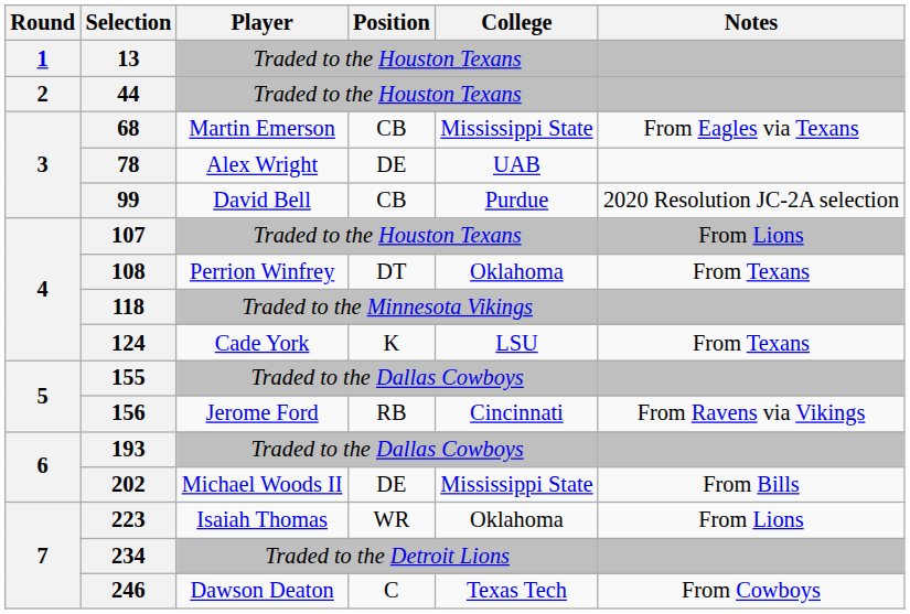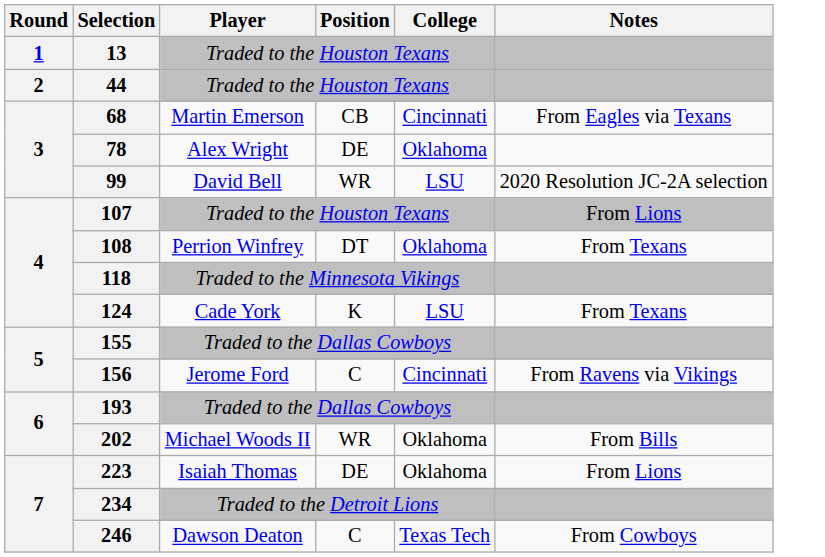 <table class="wikitable" style="text-align:center">
 <tr>
 <th>Round</th>
 <th>Selection</th>
 <th>Player</th>
 <th>Position</th>
 <th>College</th>
 <th>Notes</th>
 </tr>
 <tr>
 <th><a href='#'>1</a></th>
 <th>13</th>
 <td colspan="3" style="background:#BFBFBF"><em>Traded to the <a href='#'>Houston Texans</a></em></td>
 <td style="background:#BFBFBF"></td>
 </tr>
 <tr>
 <th>2</th>
 <th>44</th>
 <td colspan="3" style="background:#BFBFBF"><em>Traded to the <a href='#'>Houston Texans</a></em></td>
 <td style="background:#BFBFBF"></td>
 </tr>
 <tr>
 <th rowspan="3">3</th>
 <th>68</th>
 <td><a href='#'>Martin Emerson</a></td>
 <td>CB</td>
-<td><a href='#'>Mississippi State</a></td>
+<td><a href='#'>Cincinnati</a></td>
 <td>From <a href='#'>Eagles</a> via <a href='#'>Texans</a></td>
 </tr>
 <tr>
 <th>78</th>
 <td><a href='#'>Alex Wright</a></td>
 <td>DE</td>
-<td><a href='#'>UAB</a></td>
+<td><a href='#'>Oklahoma</a></td>
 <td></td>
 </tr>
 <tr>
 <th>99</th>
 <td><a href='#'>David Bell</a></td>
-<td>CB</td>
-<td><a href='#'>Purdue</a></td>
+<td>WR</td>
+<td><a href='#'>LSU</a></td>
 <td>2020 Resolution JC-2A selection</td>
 </tr>
 <tr>
 <th rowspan="4">4</th>
 <th>107</th>
 <td colspan="3" style="background:#BFBFBF"><em>Traded to the <a href='#'>Houston Texans</a></em></td>
 <td style="background:#BFBFBF">From <a href='#'>Lions</a></td>
 </tr>
 <tr>
 <th>108</th>
 <td><a href='#'>Perrion Winfrey</a></td>
 <td>DT</td>
 <td><a href='#'>Oklahoma</a></td>
 <td>From <a href='#'>Texans</a></td>
 </tr>
 <tr>
 <th>118</th>
 <td colspan="3" style="background:#BFBFBF"><em>Traded to the <a href='#'>Minnesota Vikings</a></em></td>
 <td style="background:#BFBFBF"></td>
 </tr>
 <tr>
 <th>124</th>
 <td><a href='#'>Cade York</a></td>
 <td>K</td>
 <td><a href='#'>LSU</a></td>
 <td>From <a href='#'>Texans</a></td>
 </tr>
 <tr>
 <th rowspan="2">5</th>
 <th>155</th>
 <td colspan="3" style="background:#BFBFBF"><em>Traded to the <a href='#'>Dallas Cowboys</a></em></td>
 <td style="background:#BFBFBF"></td>
 </tr>
 <tr>
 <th>156</th>
 <td><a href='#'>Jerome Ford</a></td>
-<td>RB</td>
+<td>C</td>
 <td><a href='#'>Cincinnati</a></td>
 <td>From <a href='#'>Ravens</a> via <a href='#'>Vikings</a></td>
 </tr>
 <tr>
 <th rowspan="2">6</th>
 <th>193</th>
 <td colspan="3" style="background:#BFBFBF"><em>Traded to the <a href='#'>Dallas Cowboys</a></em></td>
 <td style="background:#BFBFBF"></td>
 </tr>
 <tr>
 <th>202</th>
 <td><a href='#'>Michael Woods II</a></td>
-<td>DE</td>
-<td><a href='#'>Mississippi State</a></td>
+<td>WR</td>
+<td>Oklahoma</td>
 <td>From <a href='#'>Bills</a></td>
 </tr>
 <tr>
 <th rowspan="3">7</th>
 <th>223</th>
 <td><a href='#'>Isaiah Thomas</a></td>
-<td>WR</td>
+<td>DE</td>
 <td>Oklahoma</td>
 <td>From <a href='#'>Lions</a></td>
 </tr>
 <tr>
 <th>234</th>
 <td colspan="3" style="background:#BFBFBF"><em>Traded to the <a href='#'>Detroit Lions</a></em></td>
 <td style="background:#BFBFBF"></td>
 </tr>
 <tr>
 <th>246</th>
 <td><a href='#'>Dawson Deaton</a></td>
 <td>C</td>
 <td><a href='#'>Texas Tech</a></td>
 <td>From <a href='#'>Cowboys</a></td>
 </tr>
 </table>
